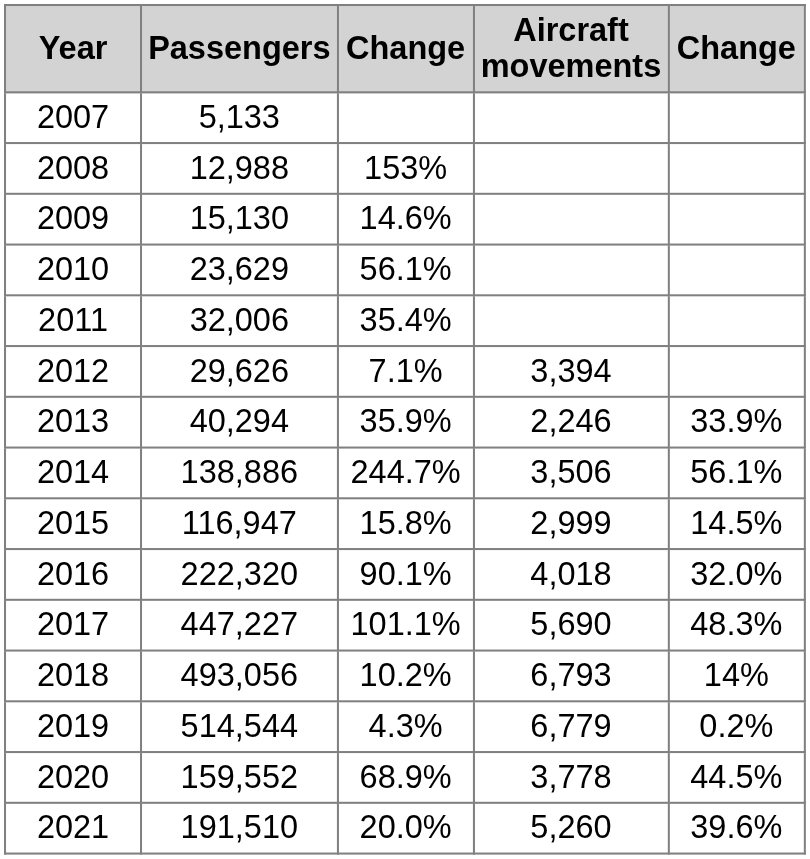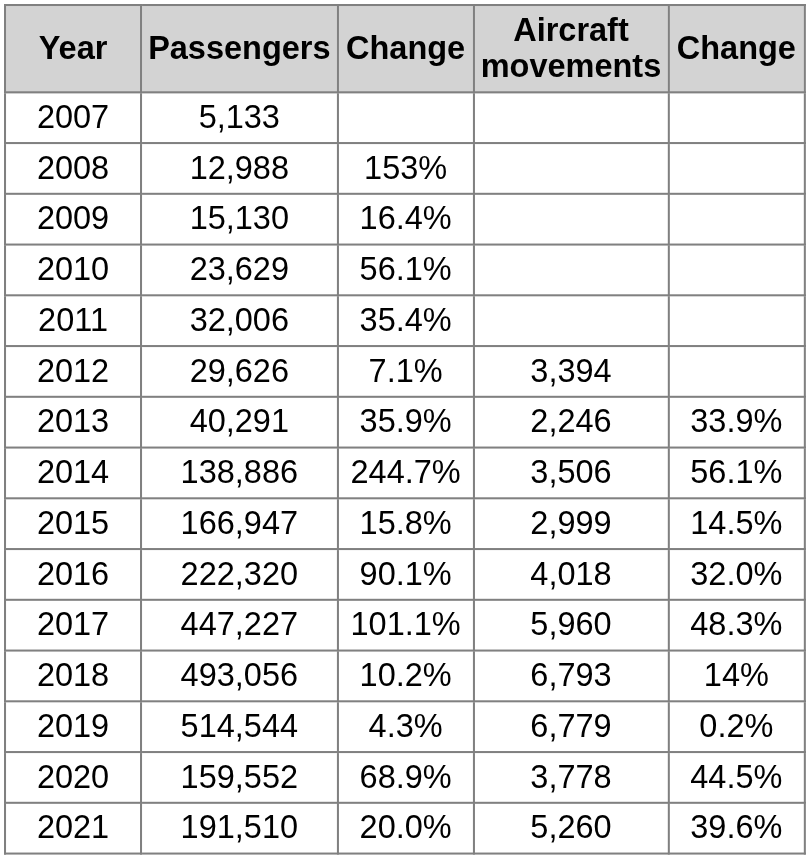 <table class="toccolours sortable" border="1" cellpadding="3" style="border-collapse:collapse">
 <tr bgcolor=lightgrey>
 <th width="60">Year</th>
 <th width="60">Passengers</th>
 <th width="60">Change</th>
 <th width="60">Aircraft movements</th>
 <th width="60">Change</th>
 </tr>
 <tr align=center>
 <td>2007</td>
 <td>5,133</td>
 <td></td>
 <td></td>
 <td></td>
 </tr>
 <tr align=center>
 <td>2008</td>
 <td>12,988</td>
 <td>153% </td>
 <td></td>
 <td></td>
 </tr>
 <tr align=center>
 <td>2009</td>
 <td>15,130</td>
-<td>14.6% </td>
+<td>16.4% </td>
 <td></td>
 <td></td>
 </tr>
 <tr align=center>
 <td>2010</td>
 <td>23,629</td>
 <td>56.1% </td>
 <td></td>
 <td></td>
 </tr>
 <tr align=center>
 <td>2011</td>
 <td>32,006</td>
 <td>35.4% </td>
 <td></td>
 <td></td>
 </tr>
 <tr align=center>
 <td>2012</td>
 <td>29,626</td>
 <td>7.1% </td>
 <td>3,394</td>
 <td></td>
 </tr>
 <tr align=center>
 <td>2013</td>
-<td>40,294</td>
+<td>40,291</td>
 <td>35.9%</td>
 <td>2,246</td>
 <td>33.9%</td>
 </tr>
 <tr align=center>
 <td>2014</td>
 <td>138,886</td>
 <td>244.7%</td>
 <td>3,506</td>
 <td>56.1%</td>
 </tr>
 <tr align=center>
 <td>2015</td>
-<td>116,947</td>
+<td>166,947</td>
 <td>15.8%</td>
 <td>2,999</td>
 <td>14.5%</td>
 </tr>
 <tr align=center>
 <td>2016</td>
 <td>222,320</td>
 <td>90.1%</td>
 <td>4,018</td>
 <td>32.0%</td>
 </tr>
 <tr align=center>
 <td>2017</td>
 <td>447,227</td>
 <td>101.1%</td>
-<td>5,690</td>
+<td>5,960</td>
 <td>48.3%</td>
 </tr>
 <tr align=center>
 <td>2018</td>
 <td>493,056</td>
 <td>10.2%</td>
 <td>6,793</td>
 <td>14%</td>
 </tr>
 <tr align=center>
 <td>2019</td>
 <td>514,544</td>
 <td>4.3%</td>
 <td>6,779</td>
 <td>0.2%</td>
 </tr>
 <tr align=center>
 <td>2020</td>
 <td>159,552</td>
 <td>68.9%</td>
 <td>3,778</td>
 <td>44.5%</td>
 </tr>
 <tr align=center>
 <td>2021</td>
 <td>191,510</td>
 <td>20.0%</td>
 <td>5,260</td>
 <td>39.6%</td>
 </tr>
 </table>
